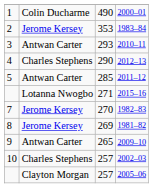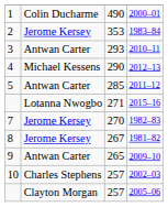 <table class="wikitable">
 <tr>
 </tr>
 <tr>
 <td>1</td>
 <td>Colin Ducharme</td>
 <td>490</td>
 <td style="font-size:80%;"><a href='#'>2000–01</a></td>
 </tr>
 <tr>
 <td>2</td>
 <td><a href='#'>Jerome Kersey</a></td>
 <td>353</td>
 <td style="font-size:80%;"><a href='#'>1983–84</a></td>
 </tr>
 <tr>
 <td>3</td>
 <td>Antwan Carter</td>
 <td>293</td>
 <td style="font-size:80%;"><a href='#'>2010–11</a></td>
 </tr>
 <tr>
 <td>4</td>
-<td>Charles Stephens</td>
+<td>Michael Kessens</td>
 <td>290</td>
 <td style="font-size:80%;"><a href='#'>2012–13</a></td>
 </tr>
 <tr>
 <td>5</td>
 <td>Antwan Carter</td>
 <td>285</td>
 <td style="font-size:80%;"><a href='#'>2011–12</a></td>
 </tr>
 <tr>
 <td></td>
 <td>Lotanna Nwogbo</td>
 <td>271</td>
 <td style="font-size:80%;"><a href='#'>2015–16</a></td>
 </tr>
 <tr>
 <td>7</td>
 <td><a href='#'>Jerome Kersey</a></td>
 <td>270</td>
 <td style="font-size:80%;"><a href='#'>1982–83</a></td>
 </tr>
 <tr>
 <td>8</td>
 <td><a href='#'>Jerome Kersey</a></td>
-<td>269</td>
+<td>267</td>
 <td style="font-size:80%;"><a href='#'>1981–82</a></td>
 </tr>
 <tr>
 <td>9</td>
 <td>Antwan Carter</td>
 <td>265</td>
 <td style="font-size:80%;"><a href='#'>2009–10</a></td>
 </tr>
 <tr>
 <td>10</td>
 <td>Charles Stephens</td>
 <td>257</td>
 <td style="font-size:80%;"><a href='#'>2002–03</a></td>
 </tr>
 <tr>
 <td></td>
 <td>Clayton Morgan</td>
 <td>257</td>
 <td style="font-size:80%;"><a href='#'>2005–06</a></td>
 </tr>
 </table>
